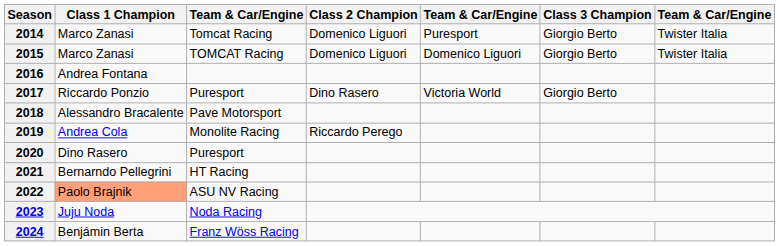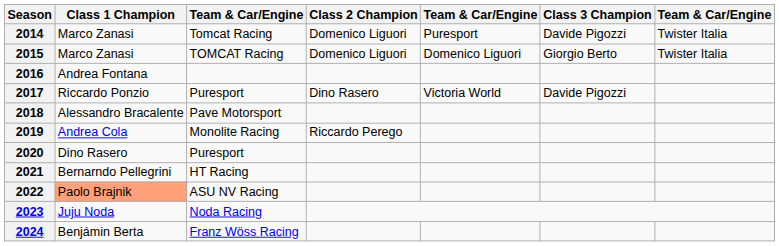 <table class="wikitable" style="font-size:85%;">
 <tr>
 <th>Season</th>
 <th>Class 1 Champion</th>
 <th>Team & Car/Engine</th>
 <th>Class 2 Champion</th>
 <th>Team & Car/Engine</th>
 <th>Class 3 Champion</th>
 <th>Team & Car/Engine</th>
 </tr>
 <tr>
 <th>2014</th>
 <td> Marco Zanasi</td>
 <td> Tomcat Racing</td>
 <td> Domenico Liguori</td>
 <td> Puresport</td>
-<td> Giorgio Berto</td>
+<td> Davide Pigozzi</td>
 <td> Twister Italia</td>
 </tr>
 <tr>
 <th>2015</th>
 <td> Marco Zanasi</td>
 <td> TOMCAT Racing</td>
 <td> Domenico Liguori</td>
 <td> Domenico Liguori</td>
 <td> Giorgio Berto</td>
 <td> Twister Italia</td>
 </tr>
 <tr>
 <th>2016</th>
 <td> Andrea Fontana</td>
 <td></td>
 <td></td>
 <td></td>
 <td></td>
 <td></td>
 </tr>
 <tr>
 <th>2017</th>
 <td> Riccardo Ponzio</td>
 <td> Puresport</td>
 <td> Dino Rasero</td>
 <td> Victoria World</td>
-<td> Giorgio Berto</td>
+<td> Davide Pigozzi</td>
 <td></td>
 </tr>
 <tr>
 <th>2018</th>
 <td> Alessandro Bracalente</td>
 <td> Pave Motorsport</td>
 <td></td>
 <td></td>
 <td></td>
 <td></td>
 </tr>
 <tr>
 <th>2019</th>
 <td> <a href='#'>Andrea Cola</a></td>
 <td> Monolite Racing</td>
 <td> Riccardo Perego</td>
 <td></td>
 <td></td>
 <td></td>
 </tr>
 <tr>
 <th>2020</th>
 <td> Dino Rasero</td>
 <td> Puresport</td>
 <td></td>
 <td></td>
 <td></td>
 <td></td>
 </tr>
 <tr>
 <th>2021</th>
 <td> Bernarndo Pellegrini</td>
 <td> HT Racing</td>
 <td></td>
 <td></td>
 <td></td>
 <td></td>
 </tr>
 <tr>
 <th>2022</th>
 <td style="background: lightsalmon;"> Paolo Brajnik</td>
 <td> ASU NV Racing</td>
 <td></td>
 <td></td>
 <td></td>
 <td></td>
 </tr>
 <tr>
 <th><a href='#'>2023</a></th>
 <td> <a href='#'>Juju Noda</a></td>
 <td> <a href='#'>Noda Racing</a></td>
 </tr>
 <tr>
 <th><a href='#'>2024</a></th>
 <td> Benjámin Berta</td>
 <td> <a href='#'>Franz Wöss Racing</a></td>
 <td></td>
 <td></td>
 <td></td>
 <td></td>
 </tr>
 </table>
